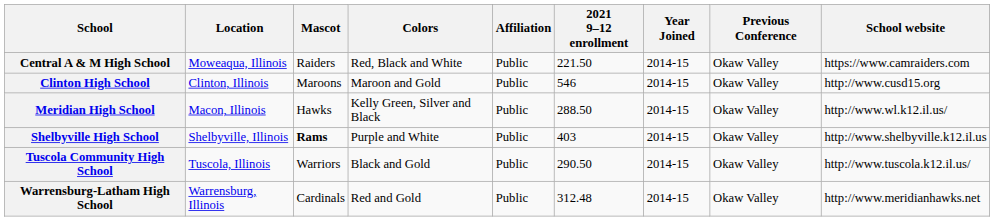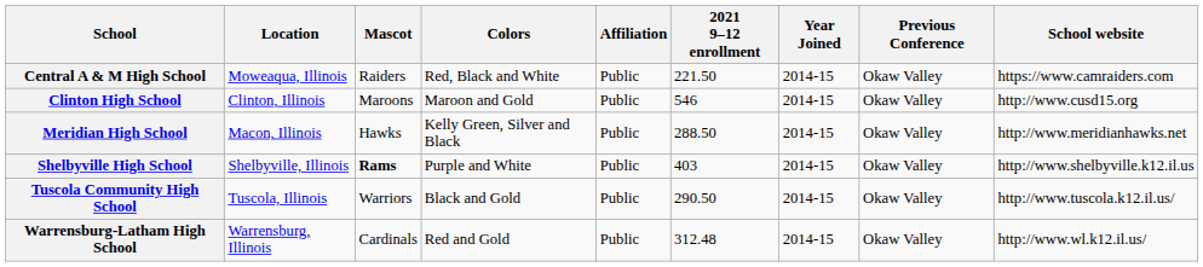 <table class="wikitable plainrowheaders">
 <tr>
 <th scope="col">School</th>
 <th scope="col">Location</th>
 <th scope="col">Mascot</th>
 <th scope="col">Colors</th>
 <th scope="col">Affiliation</th>
 <th scope="col">2021<br>9–12 enrollment</th>
 <th scope="col">Year Joined</th>
 <th scope="col">Previous Conference</th>
 <th scope="col">School website</th>
 </tr>
 <tr>
 <th scope="row">Central A & M High School</th>
 <td><a href='#'>Moweaqua, Illinois</a></td>
 <td>Raiders</td>
 <td>Red, Black and White<br>  </td>
 <td>Public</td>
 <td>221.50</td>
 <td>2014-15</td>
 <td>Okaw Valley</td>
 <td>https://www.camraiders.com</td>
 </tr>
 <tr>
 <th scope="row"><a href='#'>Clinton High School</a></th>
 <td><a href='#'>Clinton, Illinois</a></td>
 <td>Maroons</td>
 <td>Maroon and Gold<br> </td>
 <td>Public</td>
 <td>546</td>
 <td>2014-15</td>
 <td>Okaw Valley</td>
 <td>http://www.cusd15.org</td>
 </tr>
 <tr>
 <th scope="row"><a href='#'>Meridian High School</a></th>
 <td><a href='#'>Macon, Illinois</a></td>
 <td>Hawks</td>
 <td>Kelly Green, Silver and Black<br>  </td>
 <td>Public</td>
 <td>288.50</td>
 <td>2014-15</td>
 <td>Okaw Valley</td>
-<td>http://www.wl.k12.il.us/</td>
+<td>http://www.meridianhawks.net</td>
 </tr>
 <tr>
 <th scope="row"><a href='#'>Shelbyville High School</a></th>
 <td><a href='#'>Shelbyville, Illinois</a></td>
 <td><strong>Rams</strong></td>
 <td>Purple and White<br> </td>
 <td>Public</td>
 <td>403</td>
 <td>2014-15</td>
 <td>Okaw Valley</td>
 <td>http://www.shelbyville.k12.il.us</td>
 </tr>
 <tr>
 <th scope="row"><a href='#'>Tuscola Community High School</a></th>
 <td><a href='#'>Tuscola, Illinois</a></td>
 <td>Warriors</td>
 <td>Black and Gold<br> </td>
 <td>Public</td>
 <td>290.50</td>
 <td>2014-15</td>
 <td>Okaw Valley</td>
 <td>http://www.tuscola.k12.il.us/</td>
 </tr>
 <tr>
 <th scope="row">Warrensburg-Latham High School</th>
 <td><a href='#'>Warrensburg, Illinois</a></td>
 <td>Cardinals</td>
 <td>Red and Gold<br> </td>
 <td>Public</td>
 <td>312.48</td>
 <td>2014-15</td>
 <td>Okaw Valley</td>
-<td>http://www.meridianhawks.net</td>
+<td>http://www.wl.k12.il.us/</td>
 </tr>
 </table>
